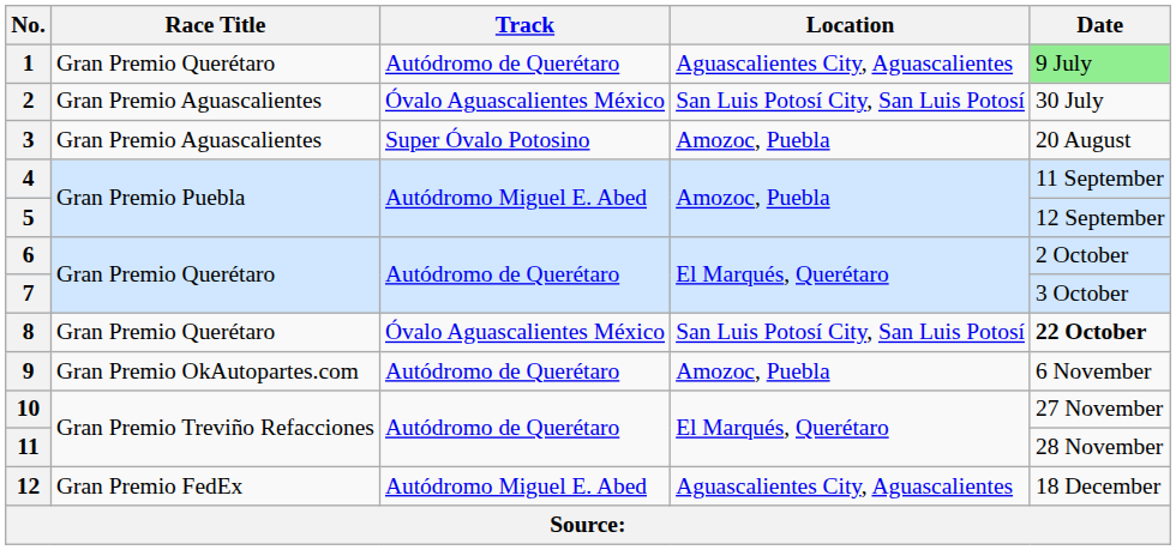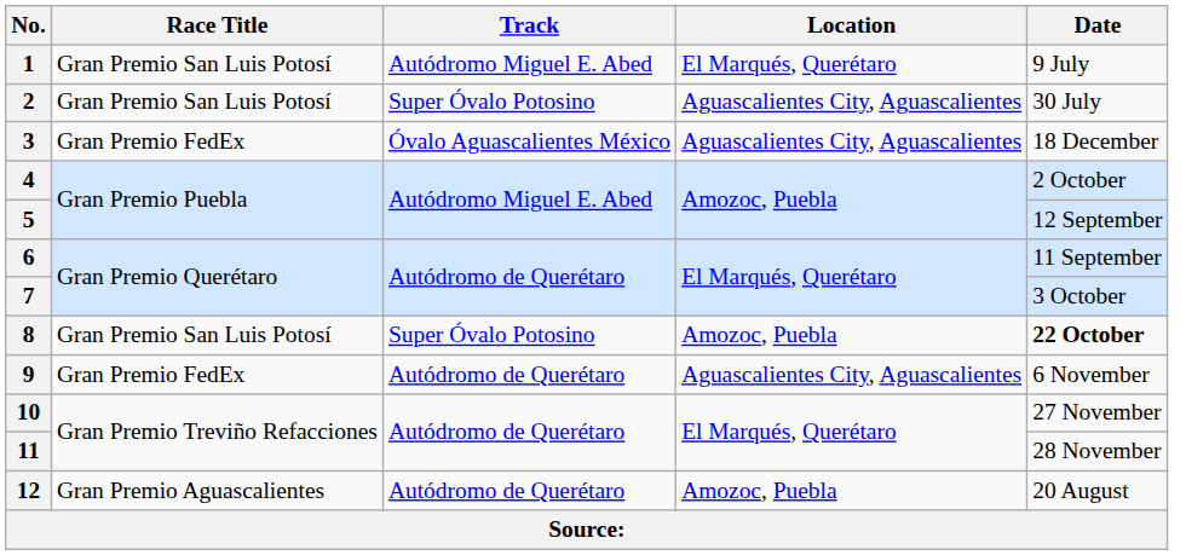 <table class="wikitable" style="font-size:90%">
 <tr>
 <th>No.</th>
 <th>Race Title</th>
 <th><a href='#'>Track</a></th>
 <th>Location</th>
 <th>Date</th>
 </tr>
 <tr>
 <th>1</th>
-<td>Gran Premio Querétaro</td>
-<td><a href='#'>Autódromo de Querétaro</a></td>
-<td> <a href='#'>Aguascalientes City</a>, <a href='#'>Aguascalientes</a></td>
-<td style="background: lightgreen;">9 July</td>
+<td>Gran Premio San Luis Potosí</td>
+<td><a href='#'>Autódromo Miguel E. Abed</a></td>
+<td> <a href='#'>El Marqués</a>, <a href='#'>Querétaro</a></td>
+<td>9 July</td>
 </tr>
 <tr>
 <th>2</th>
-<td>Gran Premio Aguascalientes</td>
-<td><a href='#'>Óvalo Aguascalientes México</a></td>
-<td> <a href='#'>San Luis Potosí City</a>, <a href='#'>San Luis Potosí</a></td>
+<td>Gran Premio San Luis Potosí</td>
+<td><a href='#'>Super Óvalo Potosino</a></td>
+<td> <a href='#'>Aguascalientes City</a>, <a href='#'>Aguascalientes</a></td>
 <td>30 July</td>
 </tr>
 <tr>
 <th>3</th>
-<td>Gran Premio Aguascalientes</td>
-<td><a href='#'>Super Óvalo Potosino</a></td>
-<td> <a href='#'>Amozoc</a>, <a href='#'>Puebla</a></td>
-<td>20 August</td>
+<td>Gran Premio FedEx</td>
+<td><a href='#'>Óvalo Aguascalientes México</a></td>
+<td> <a href='#'>Aguascalientes City</a>, <a href='#'>Aguascalientes</a></td>
+<td>18 December</td>
 </tr>
 <tr style="background:#D0E7FF;">
 <th>4</th>
 <td rowspan="2">Gran Premio Puebla</td>
 <td rowspan="2"><a href='#'>Autódromo Miguel E. Abed</a></td>
 <td rowspan="2"> <a href='#'>Amozoc</a>, <a href='#'>Puebla</a></td>
-<td>11 September</td>
+<td>2 October</td>
 </tr>
 <tr style="background:#D0E7FF;">
 <th>5</th>
 <td>12 September</td>
 </tr>
 <tr style="background:#D0E7FF;">
 <th>6</th>
 <td rowspan="2">Gran Premio Querétaro</td>
 <td rowspan="2"><a href='#'>Autódromo de Querétaro</a></td>
 <td rowspan="2"> <a href='#'>El Marqués</a>, <a href='#'>Querétaro</a></td>
-<td>2 October</td>
+<td>11 September</td>
 </tr>
 <tr style="background:#D0E7FF;">
 <th>7</th>
 <td>3 October</td>
 </tr>
 <tr>
 <th>8</th>
-<td>Gran Premio Querétaro</td>
-<td><a href='#'>Óvalo Aguascalientes México</a></td>
-<td> <a href='#'>San Luis Potosí City</a>, <a href='#'>San Luis Potosí</a></td>
+<td>Gran Premio San Luis Potosí</td>
+<td><a href='#'>Super Óvalo Potosino</a></td>
+<td> <a href='#'>Amozoc</a>, <a href='#'>Puebla</a></td>
 <td><strong>22 October</strong></td>
 </tr>
 <tr>
 <th>9</th>
-<td>Gran Premio OkAutopartes.com</td>
+<td>Gran Premio FedEx</td>
 <td><a href='#'>Autódromo de Querétaro</a></td>
-<td> <a href='#'>Amozoc</a>, <a href='#'>Puebla</a></td>
+<td> <a href='#'>Aguascalientes City</a>, <a href='#'>Aguascalientes</a></td>
 <td>6 November</td>
 </tr>
 <tr>
 <th>10</th>
 <td rowspan="2">Gran Premio Treviño Refacciones</td>
 <td rowspan="2"><a href='#'>Autódromo de Querétaro</a></td>
 <td rowspan="2"> <a href='#'>El Marqués</a>, <a href='#'>Querétaro</a></td>
 <td>27 November</td>
 </tr>
 <tr>
 <th>11</th>
 <td>28 November</td>
 </tr>
 <tr>
 <th>12</th>
-<td>Gran Premio FedEx</td>
-<td><a href='#'>Autódromo Miguel E. Abed</a></td>
-<td> <a href='#'>Aguascalientes City</a>, <a href='#'>Aguascalientes</a></td>
-<td>18 December</td>
+<td>Gran Premio Aguascalientes</td>
+<td><a href='#'>Autódromo de Querétaro</a></td>
+<td> <a href='#'>Amozoc</a>, <a href='#'>Puebla</a></td>
+<td>20 August</td>
 </tr>
 <tr>
 <th colspan="7"><strong>Source:</strong></th>
 </tr>
 </table>
